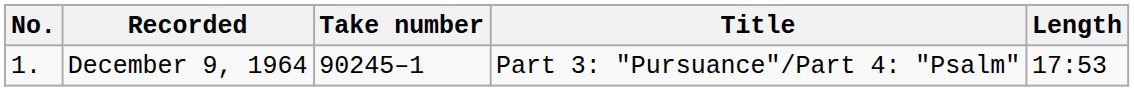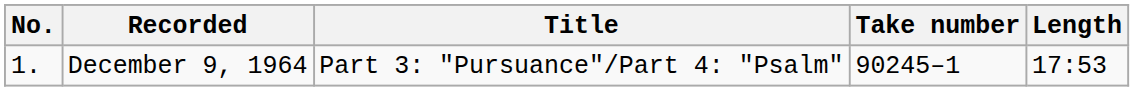 <table class=wikitable>
 <tr>
 <th>No.</th>
 <th>Recorded</th>
+<th>Title</th>
 <th>Take number</th>
-<th>Title</th>
 <th>Length</th>
 </tr>
 <tr>
 <td>1.</td>
 <td>December 9, 1964</td>
+<td>Part 3: "Pursuance"/Part 4: "Psalm"</td>
 <td>90245‒1</td>
-<td>Part 3: "Pursuance"/Part 4: "Psalm"</td>
 <td>17:53</td>
 </tr>
 </table>
